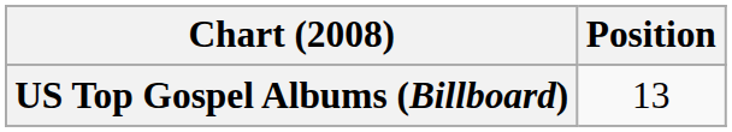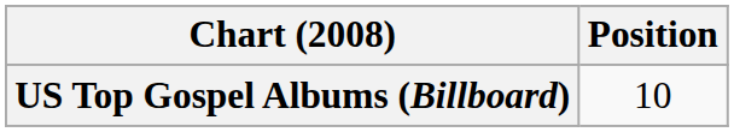 <table class="wikitable plainrowheaders">
 <tr>
 <th>Chart (2008)</th>
 <th>Position</th>
 </tr>
 <tr>
 <th scope="row">US Top Gospel Albums (<em>Billboard</em>)</th>
-<td style="text-align:center;">13</td>
+<td style="text-align:center;">10</td>
 </tr>
 </table>
